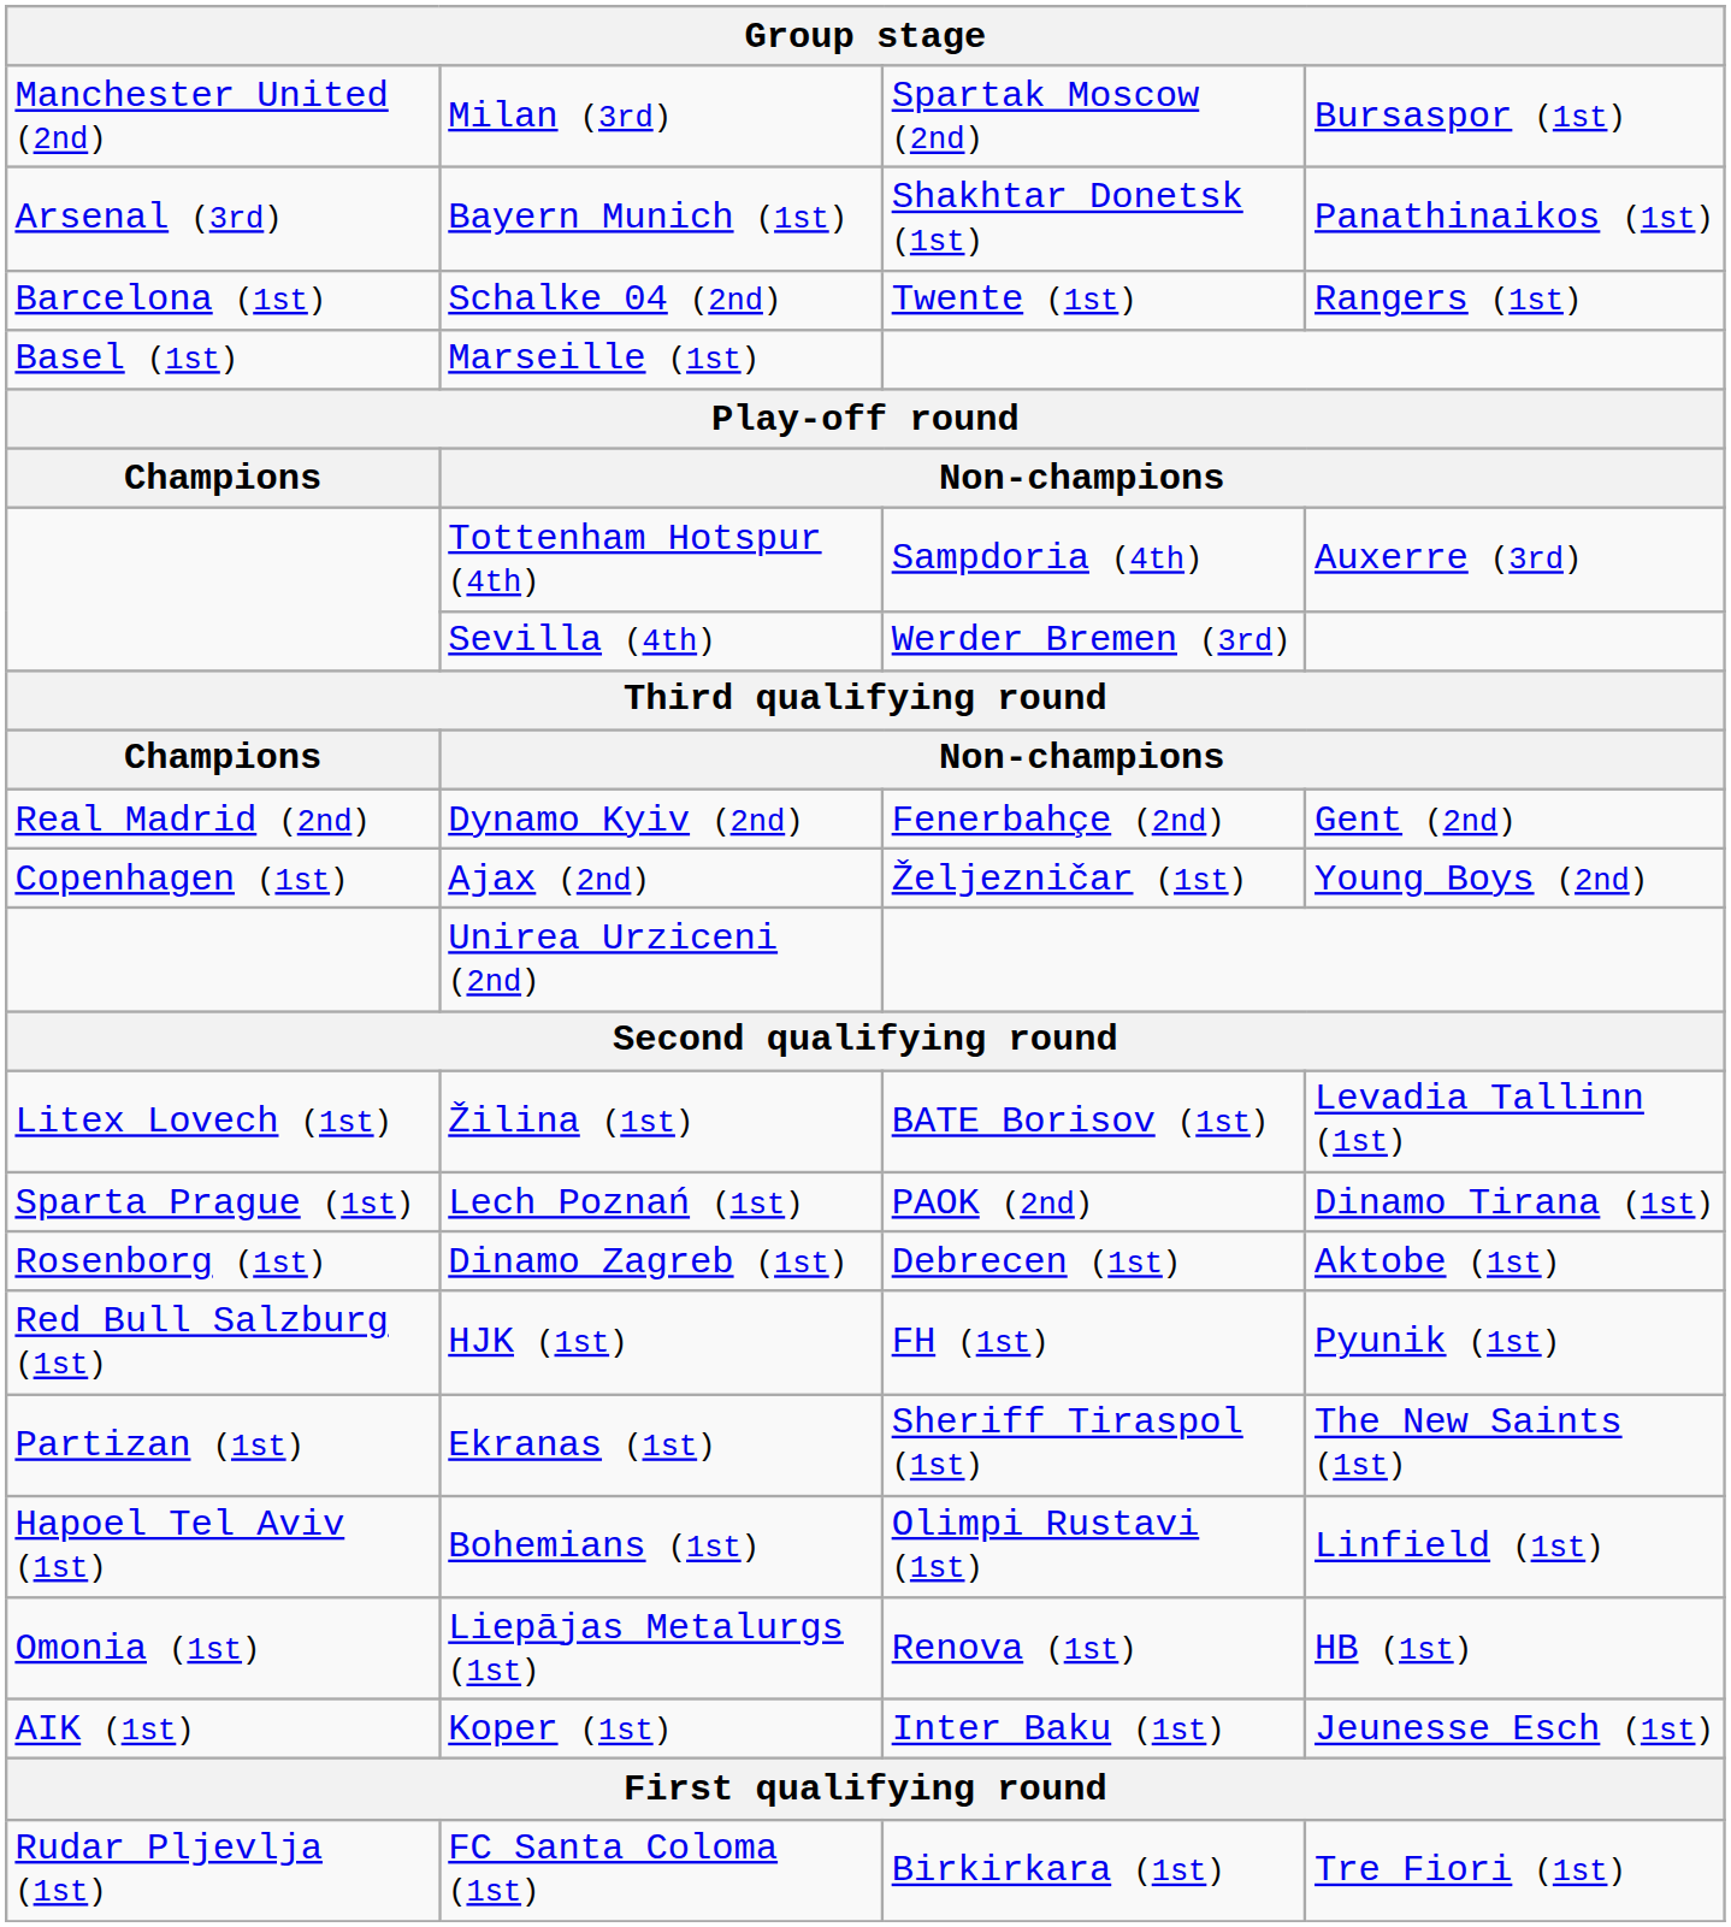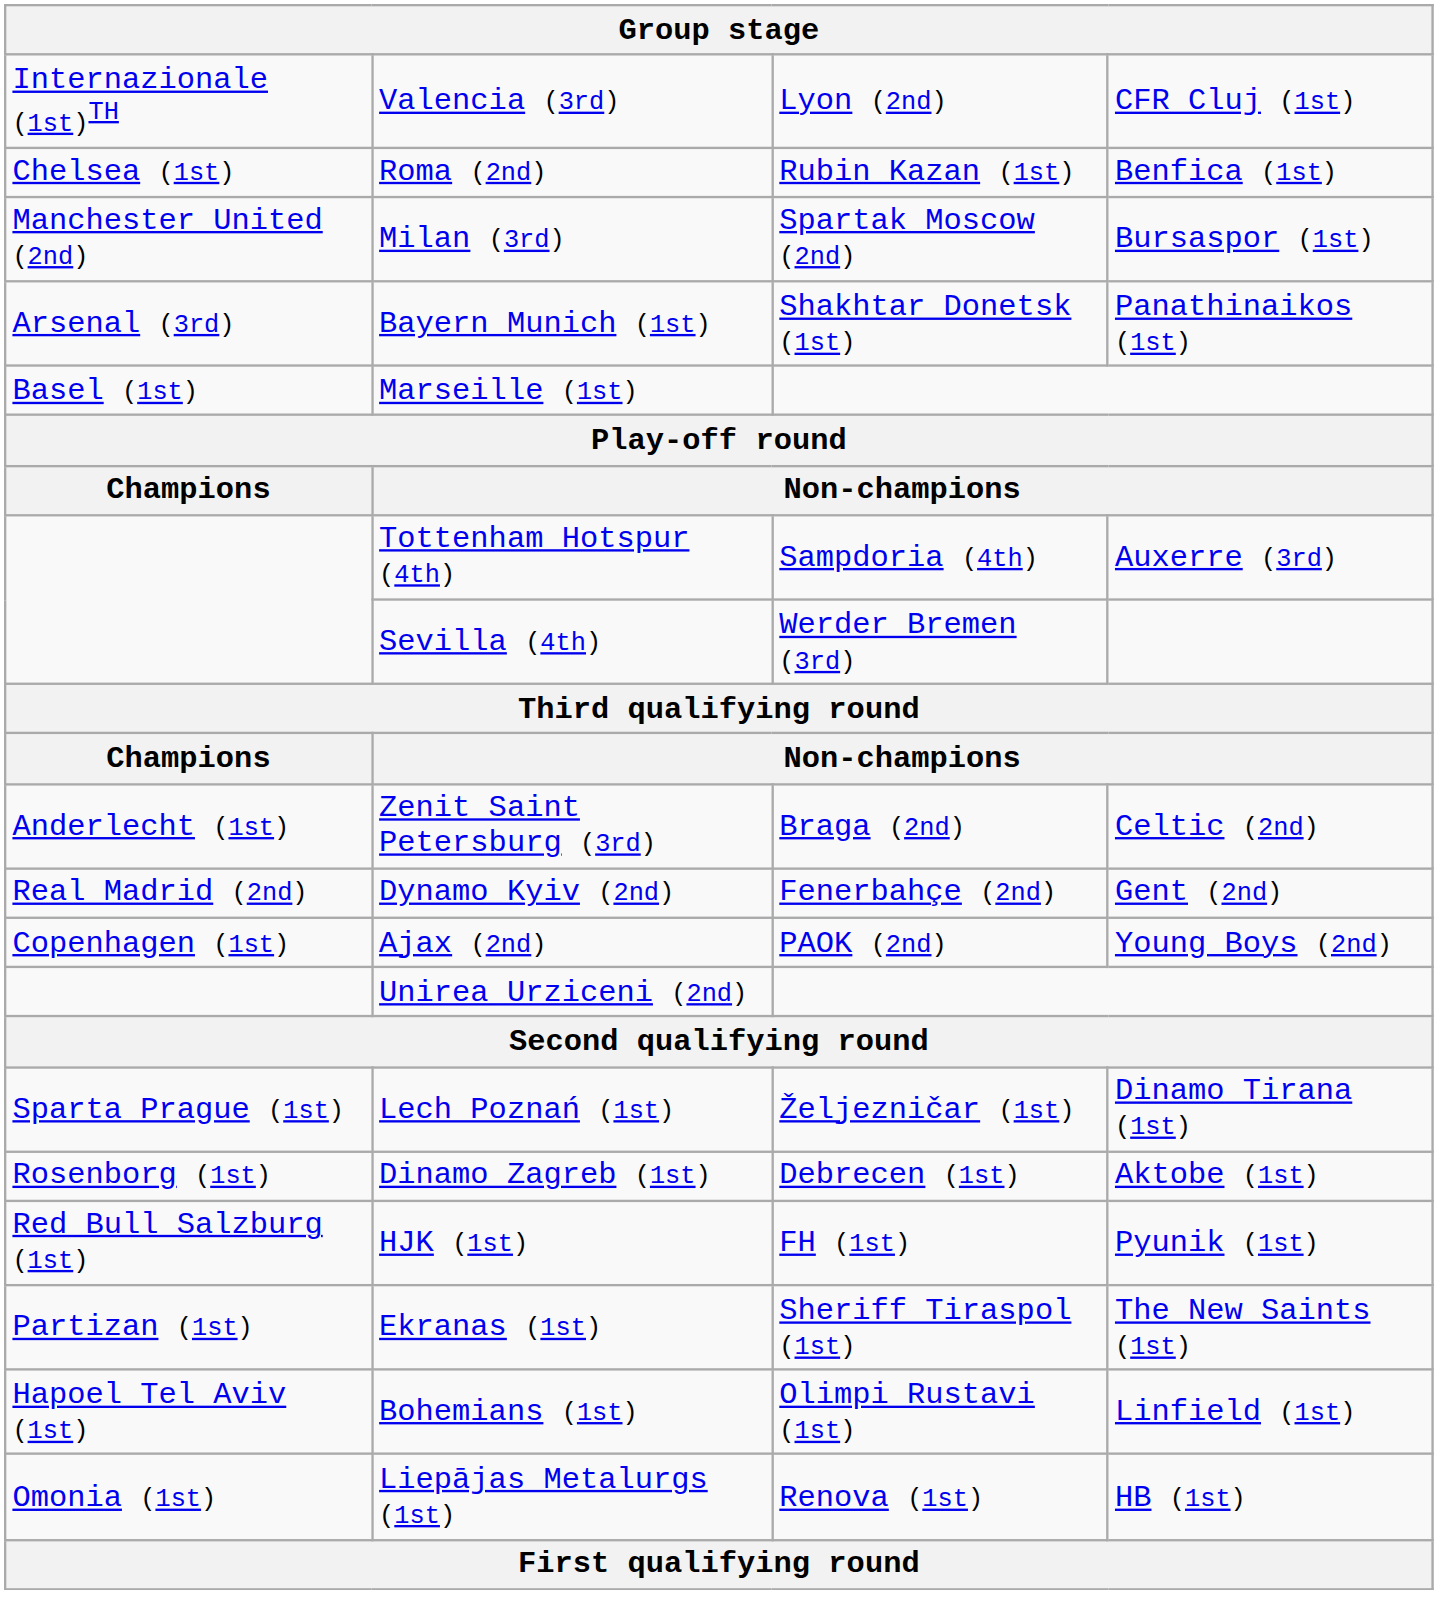 <table class="wikitable">
 <tr>
 <th colspan="4">Group stage</th>
+</tr>
+<tr>
+<td> <a href='#'>Internazionale</a> <small>(<a href='#'>1st</a>)</small><sup><a href='#'>TH</a></sup></td>
+<td> <a href='#'>Valencia</a> <small>(<a href='#'>3rd</a>)</small></td>
+<td> <a href='#'>Lyon</a> <small>(<a href='#'>2nd</a>)</small></td>
+<td> <a href='#'>CFR Cluj</a> <small>(<a href='#'>1st</a>)</small></td>
+</tr>
+<tr>
+<td> <a href='#'>Chelsea</a> <small>(<a href='#'>1st</a>)</small></td>
+<td> <a href='#'>Roma</a> <small>(<a href='#'>2nd</a>)</small></td>
+<td> <a href='#'>Rubin Kazan</a> <small>(<a href='#'>1st</a>)</small></td>
+<td> <a href='#'>Benfica</a> <small>(<a href='#'>1st</a>)</small></td>
 </tr>
 <tr>
 <td> <a href='#'>Manchester United</a> <small>(<a href='#'>2nd</a>)</small></td>
 <td> <a href='#'>Milan</a> <small>(<a href='#'>3rd</a>)</small></td>
 <td> <a href='#'>Spartak Moscow</a> <small>(<a href='#'>2nd</a>)</small></td>
 <td> <a href='#'>Bursaspor</a> <small>(<a href='#'>1st</a>)</small></td>
 </tr>
 <tr>
 <td> <a href='#'>Arsenal</a> <small>(<a href='#'>3rd</a>)</small></td>
 <td> <a href='#'>Bayern Munich</a> <small>(<a href='#'>1st</a>)</small></td>
 <td> <a href='#'>Shakhtar Donetsk</a> <small>(<a href='#'>1st</a>)</small></td>
 <td> <a href='#'>Panathinaikos</a> <small>(<a href='#'>1st</a>)</small></td>
-</tr>
-<tr>
-<td> <a href='#'>Barcelona</a> <small>(<a href='#'>1st</a>)</small></td>
-<td> <a href='#'>Schalke 04</a> <small>(<a href='#'>2nd</a>)</small></td>
-<td> <a href='#'>Twente</a> <small>(<a href='#'>1st</a>)</small></td>
-<td> <a href='#'>Rangers</a> <small>(<a href='#'>1st</a>)</small></td>
 </tr>
 <tr>
 <td> <a href='#'>Basel</a> <small>(<a href='#'>1st</a>)</small></td>
 <td> <a href='#'>Marseille</a> <small>(<a href='#'>1st</a>)</small></td>
 <td colspan="2"></td>
 </tr>
 <tr>
 <th colspan="4">Play-off round</th>
 </tr>
 <tr>
 <th>Champions</th>
 <th colspan="3">Non-champions</th>
 </tr>
 <tr>
 <td rowspan="2"></td>
 <td> <a href='#'>Tottenham Hotspur</a> <small>(<a href='#'>4th</a>)</small></td>
 <td> <a href='#'>Sampdoria</a> <small>(<a href='#'>4th</a>)</small></td>
 <td> <a href='#'>Auxerre</a> <small>(<a href='#'>3rd</a>)</small></td>
 </tr>
 <tr>
 <td> <a href='#'>Sevilla</a> <small>(<a href='#'>4th</a>)</small></td>
 <td> <a href='#'>Werder Bremen</a> <small>(<a href='#'>3rd</a>)</small></td>
 <td></td>
 </tr>
 <tr>
 <th colspan="4">Third qualifying round</th>
 </tr>
 <tr>
 <th>Champions</th>
 <th colspan="3">Non-champions</th>
 </tr>
 <tr>
+<td> <a href='#'>Anderlecht</a> <small>(<a href='#'>1st</a>)</small></td>
+<td> <a href='#'>Zenit Saint Petersburg</a> <small>(<a href='#'>3rd</a>)</small></td>
+<td> <a href='#'>Braga</a> <small>(<a href='#'>2nd</a>)</small></td>
+<td> <a href='#'>Celtic</a> <small>(<a href='#'>2nd</a>)</small></td>
+</tr>
+<tr>
 <td> <a href='#'>Real Madrid</a> <small>(<a href='#'>2nd</a>)</small></td>
 <td> <a href='#'>Dynamo Kyiv</a> <small>(<a href='#'>2nd</a>)</small></td>
 <td> <a href='#'>Fenerbahçe</a> <small>(<a href='#'>2nd</a>)</small></td>
 <td> <a href='#'>Gent</a> <small>(<a href='#'>2nd</a>)</small></td>
 </tr>
 <tr>
 <td> <a href='#'>Copenhagen</a> <small>(<a href='#'>1st</a>)</small></td>
 <td> <a href='#'>Ajax</a> <small>(<a href='#'>2nd</a>)</small></td>
-<td> <a href='#'>Željezničar</a> <small>(<a href='#'>1st</a>)</small></td>
+<td> <a href='#'>PAOK</a> <small>(<a href='#'>2nd</a>)</small></td>
 <td> <a href='#'>Young Boys</a> <small>(<a href='#'>2nd</a>)</small></td>
 </tr>
 <tr>
 <td></td>
 <td> <a href='#'>Unirea Urziceni</a> <small>(<a href='#'>2nd</a>)</small></td>
 <td colspan="2"></td>
 </tr>
 <tr>
 <th colspan="4">Second qualifying round</th>
 </tr>
 <tr>
-<td> <a href='#'>Litex Lovech</a> <small>(<a href='#'>1st</a>)</small></td>
-<td> <a href='#'>Žilina</a> <small>(<a href='#'>1st</a>)</small></td>
-<td> <a href='#'>BATE Borisov</a> <small>(<a href='#'>1st</a>)</small></td>
-<td> <a href='#'>Levadia Tallinn</a> <small>(<a href='#'>1st</a>)</small></td>
-</tr>
-<tr>
 <td> <a href='#'>Sparta Prague</a> <small>(<a href='#'>1st</a>)</small></td>
 <td> <a href='#'>Lech Poznań</a> <small>(<a href='#'>1st</a>)</small></td>
-<td> <a href='#'>PAOK</a> <small>(<a href='#'>2nd</a>)</small></td>
+<td> <a href='#'>Željezničar</a> <small>(<a href='#'>1st</a>)</small></td>
 <td> <a href='#'>Dinamo Tirana</a> <small>(<a href='#'>1st</a>)</small></td>
 </tr>
 <tr>
 <td> <a href='#'>Rosenborg</a> <small>(<a href='#'>1st</a>)</small></td>
 <td> <a href='#'>Dinamo Zagreb</a> <small>(<a href='#'>1st</a>)</small></td>
 <td> <a href='#'>Debrecen</a> <small>(<a href='#'>1st</a>)</small></td>
 <td> <a href='#'>Aktobe</a> <small>(<a href='#'>1st</a>)</small></td>
 </tr>
 <tr>
 <td> <a href='#'>Red Bull Salzburg</a> <small>(<a href='#'>1st</a>)</small></td>
 <td> <a href='#'>HJK</a> <small>(<a href='#'>1st</a>)</small></td>
 <td> <a href='#'>FH</a> <small>(<a href='#'>1st</a>)</small></td>
 <td> <a href='#'>Pyunik</a> <small>(<a href='#'>1st</a>)</small></td>
 </tr>
 <tr>
 <td> <a href='#'>Partizan</a> <small>(<a href='#'>1st</a>)</small></td>
 <td> <a href='#'>Ekranas</a> <small>(<a href='#'>1st</a>)</small></td>
 <td> <a href='#'>Sheriff Tiraspol</a> <small>(<a href='#'>1st</a>)</small></td>
 <td> <a href='#'>The New Saints</a> <small>(<a href='#'>1st</a>)</small></td>
 </tr>
 <tr>
 <td> <a href='#'>Hapoel Tel Aviv</a> <small>(<a href='#'>1st</a>)</small></td>
 <td> <a href='#'>Bohemians</a> <small>(<a href='#'>1st</a>)</small></td>
 <td> <a href='#'>Olimpi Rustavi</a> <small>(<a href='#'>1st</a>)</small></td>
 <td> <a href='#'>Linfield</a> <small>(<a href='#'>1st</a>)</small></td>
 </tr>
 <tr>
 <td> <a href='#'>Omonia</a> <small>(<a href='#'>1st</a>)</small></td>
 <td> <a href='#'>Liepājas Metalurgs</a> <small>(<a href='#'>1st</a>)</small></td>
 <td> <a href='#'>Renova</a> <small>(<a href='#'>1st</a>)</small></td>
 <td> <a href='#'>HB</a> <small>(<a href='#'>1st</a>)</small></td>
 </tr>
 <tr>
-<td> <a href='#'>AIK</a> <small>(<a href='#'>1st</a>)</small></td>
-<td> <a href='#'>Koper</a> <small>(<a href='#'>1st</a>)</small></td>
-<td> <a href='#'>Inter Baku</a> <small>(<a href='#'>1st</a>)</small></td>
-<td> <a href='#'>Jeunesse Esch</a> <small>(<a href='#'>1st</a>)</small></td>
-</tr>
-<tr>
 <th colspan="4">First qualifying round</th>
 </tr>
-<tr>
-<td> <a href='#'>Rudar Pljevlja</a> <small>(<a href='#'>1st</a>)</small></td>
-<td> <a href='#'>FC Santa Coloma</a> <small>(<a href='#'>1st</a>)</small></td>
-<td> <a href='#'>Birkirkara</a> <small>(<a href='#'>1st</a>)</small></td>
-<td> <a href='#'>Tre Fiori</a> <small>(<a href='#'>1st</a>)</small></td>
-</tr>
 </table>
